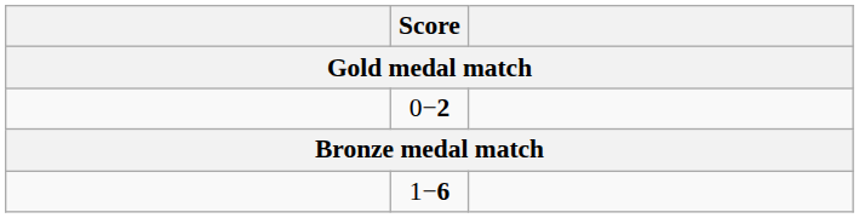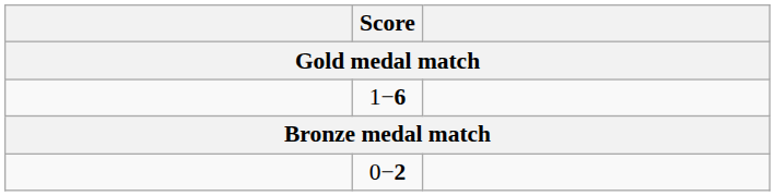 <table class="wikitable" style="text-align: left; ">
 <tr>
 <th align="right" width="230"></th>
 <th width="40">Score</th>
 <th align="left" width="230"></th>
 </tr>
 <tr>
 <th colspan=3>Gold medal match</th>
 </tr>
 <tr>
 <td></td>
-<td align="center">0−<strong>2</strong></td>
+<td align="center">1−<strong>6</strong></td>
 <td><strong></strong></td>
 </tr>
 <tr>
 <th colspan=3>Bronze medal match</th>
 </tr>
 <tr>
 <td></td>
-<td align="center">1−<strong>6</strong></td>
+<td align="center">0−<strong>2</strong></td>
 <td><strong></strong></td>
 </tr>
 </table>
